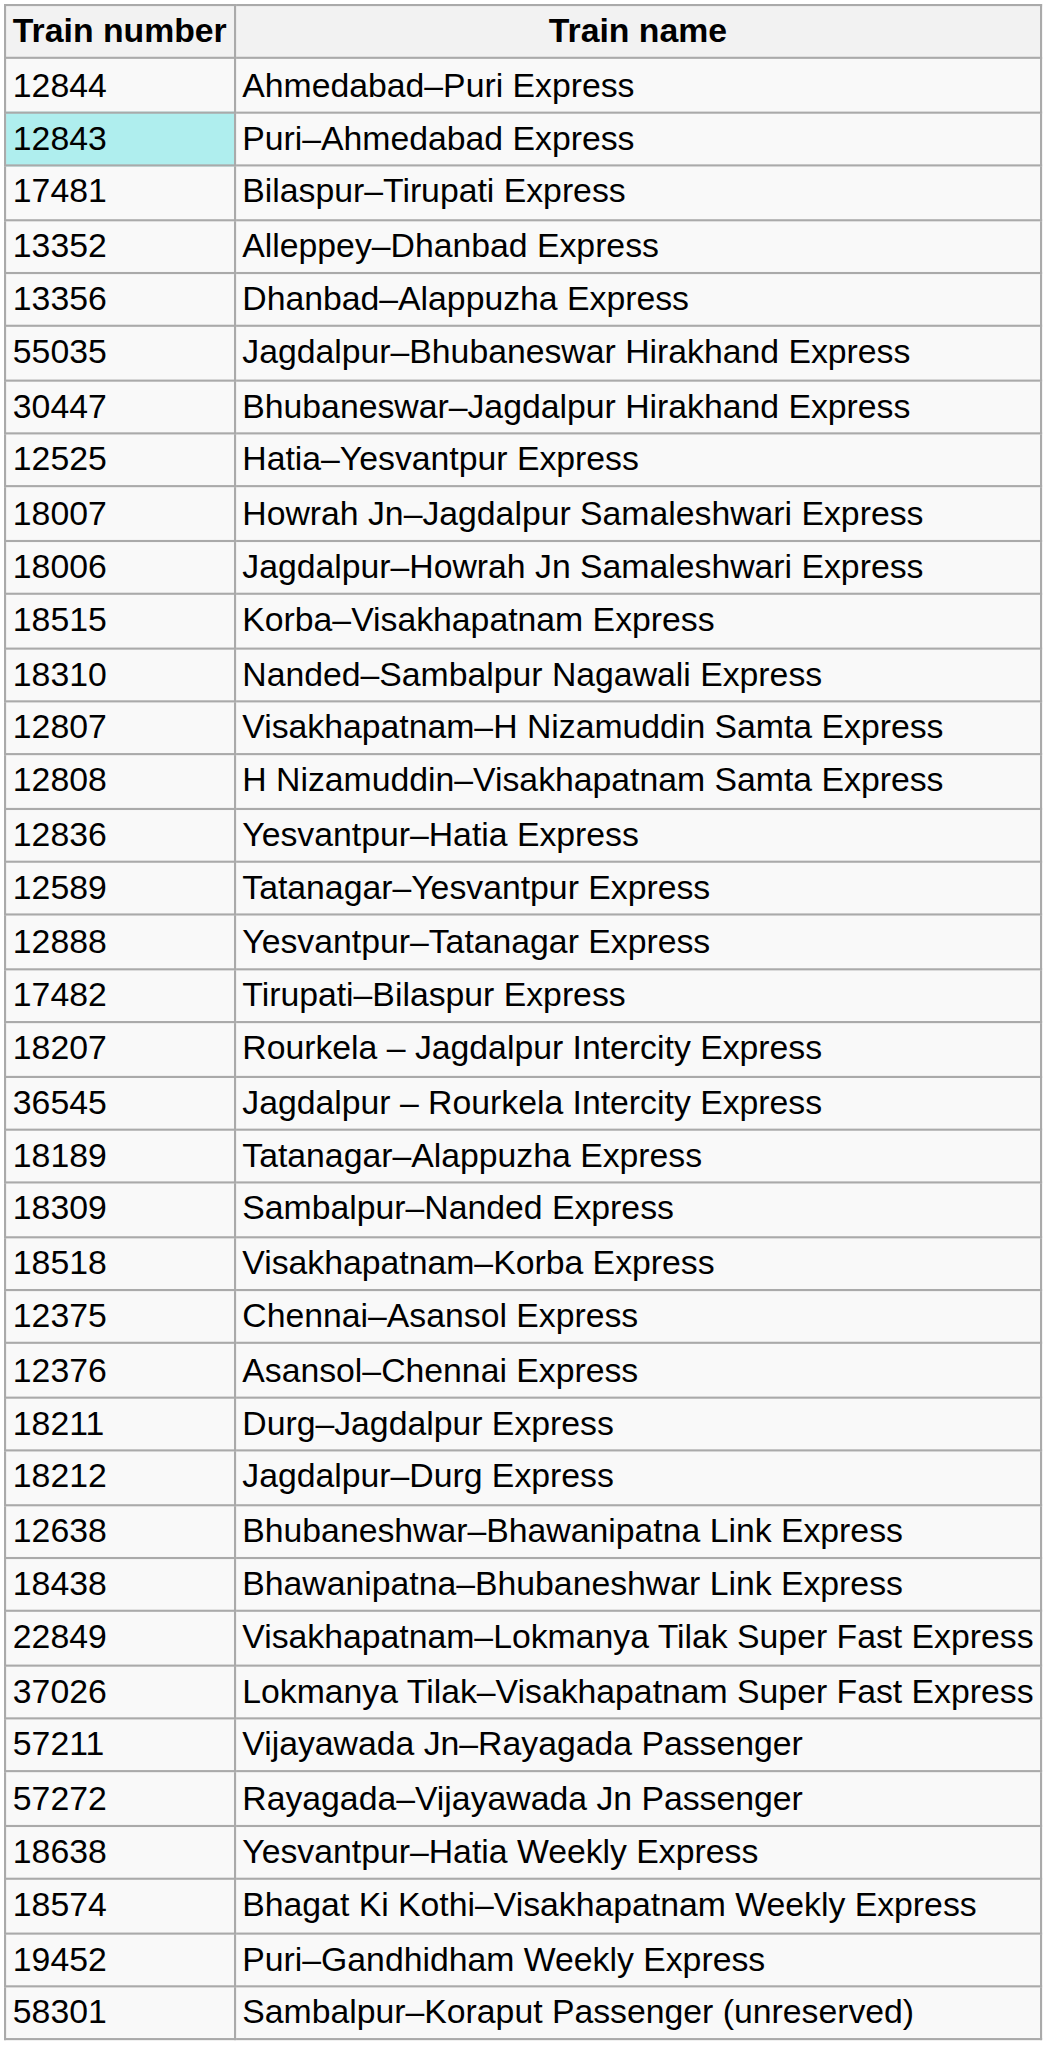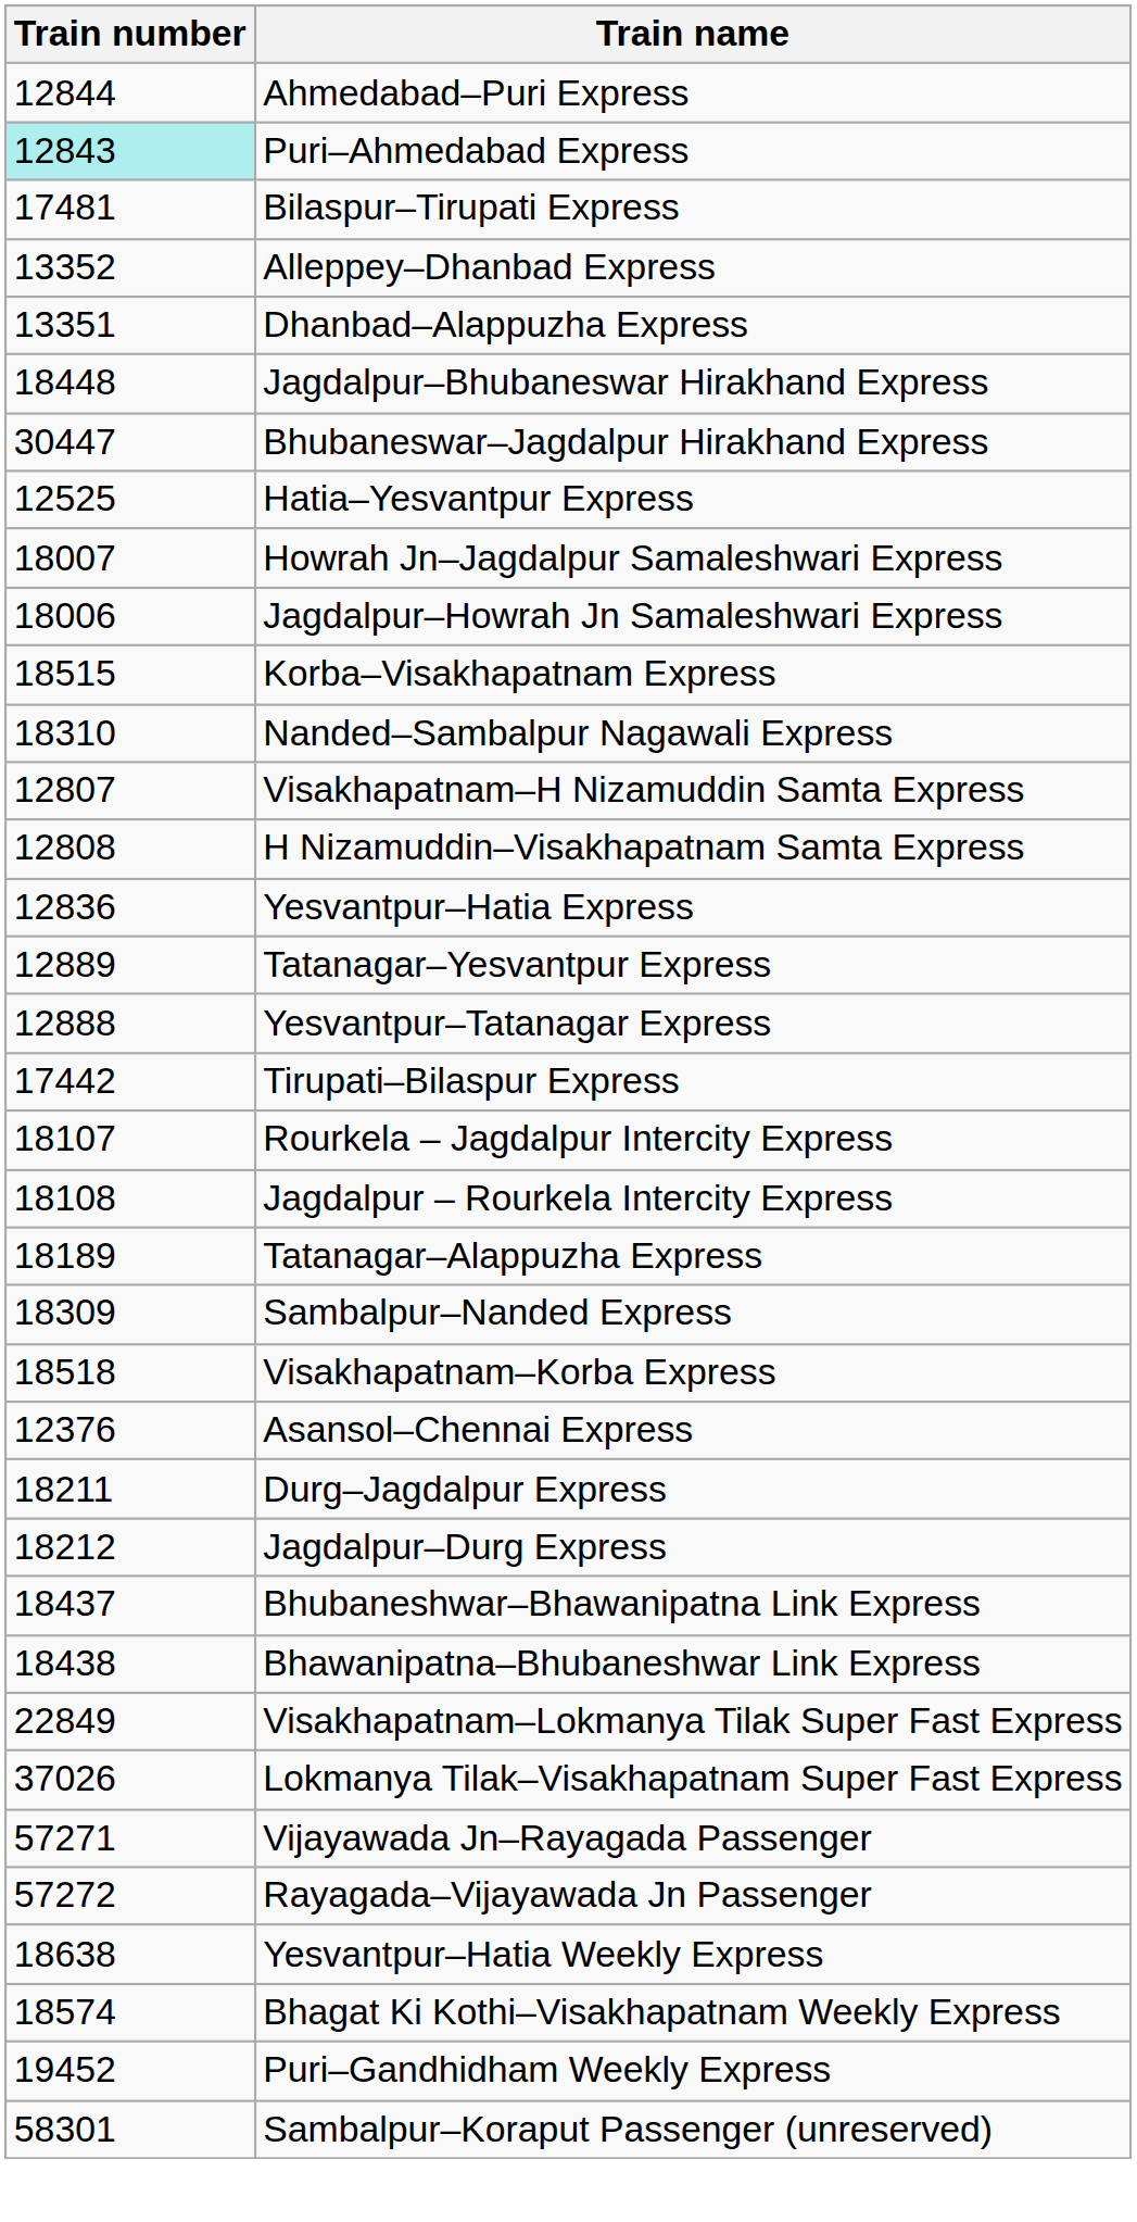 <table class="wikitable">
 <tr>
 <th>Train number</th>
 <th>Train name</th>
 </tr>
 <tr>
 <td>12844</td>
 <td>Ahmedabad–Puri Express</td>
 </tr>
 <tr>
 <td style="background: paleturquoise;">12843</td>
 <td>Puri–Ahmedabad Express</td>
 </tr>
 <tr>
 <td>17481</td>
 <td>Bilaspur–Tirupati Express</td>
 </tr>
 <tr>
 <td>13352</td>
 <td>Alleppey–Dhanbad Express</td>
 </tr>
 <tr>
-<td>13356</td>
+<td>13351</td>
 <td>Dhanbad–Alappuzha Express</td>
 </tr>
 <tr>
-<td>55035</td>
+<td>18448</td>
 <td>Jagdalpur–Bhubaneswar Hirakhand Express</td>
 </tr>
 <tr>
 <td>30447</td>
 <td>Bhubaneswar–Jagdalpur Hirakhand Express</td>
 </tr>
 <tr>
 <td>12525</td>
 <td>Hatia–Yesvantpur Express</td>
 </tr>
 <tr>
 <td>18007</td>
 <td>Howrah Jn–Jagdalpur Samaleshwari Express</td>
 </tr>
 <tr>
 <td>18006</td>
 <td>Jagdalpur–Howrah Jn Samaleshwari Express</td>
 </tr>
 <tr>
 <td>18515</td>
 <td>Korba–Visakhapatnam Express</td>
 </tr>
 <tr>
 <td>18310</td>
 <td>Nanded–Sambalpur Nagawali Express</td>
 </tr>
 <tr>
 <td>12807</td>
 <td>Visakhapatnam–H Nizamuddin Samta Express</td>
 </tr>
 <tr>
 <td>12808</td>
 <td>H Nizamuddin–Visakhapatnam Samta Express</td>
 </tr>
 <tr>
 <td>12836</td>
 <td>Yesvantpur–Hatia Express</td>
 </tr>
 <tr>
-<td>12589</td>
+<td>12889</td>
 <td>Tatanagar–Yesvantpur Express</td>
 </tr>
 <tr>
 <td>12888</td>
 <td>Yesvantpur–Tatanagar Express</td>
 </tr>
 <tr>
-<td>17482</td>
+<td>17442</td>
 <td>Tirupati–Bilaspur Express</td>
 </tr>
 <tr>
-<td>18207</td>
+<td>18107</td>
 <td>Rourkela – Jagdalpur Intercity Express</td>
 </tr>
 <tr>
-<td>36545</td>
+<td>18108</td>
 <td>Jagdalpur – Rourkela Intercity Express</td>
 </tr>
 <tr>
 <td>18189</td>
 <td>Tatanagar–Alappuzha Express</td>
 </tr>
 <tr>
 <td>18309</td>
 <td>Sambalpur–Nanded Express</td>
 </tr>
 <tr>
 <td>18518</td>
 <td>Visakhapatnam–Korba Express</td>
 </tr>
 <tr>
-<td>12375</td>
-<td>Chennai–Asansol Express</td>
-</tr>
-<tr>
 <td>12376</td>
 <td>Asansol–Chennai Express</td>
 </tr>
 <tr>
 <td>18211</td>
 <td>Durg–Jagdalpur Express</td>
 </tr>
 <tr>
 <td>18212</td>
 <td>Jagdalpur–Durg Express</td>
 </tr>
 <tr>
-<td>12638</td>
+<td>18437</td>
 <td>Bhubaneshwar–Bhawanipatna Link Express</td>
 </tr>
 <tr>
 <td>18438</td>
 <td>Bhawanipatna–Bhubaneshwar Link Express</td>
 </tr>
 <tr>
 <td>22849</td>
 <td>Visakhapatnam–Lokmanya Tilak Super Fast Express</td>
 </tr>
 <tr>
 <td>37026</td>
 <td>Lokmanya Tilak–Visakhapatnam Super Fast Express</td>
 </tr>
 <tr>
-<td>57211</td>
+<td>57271</td>
 <td>Vijayawada Jn–Rayagada Passenger</td>
 </tr>
 <tr>
 <td>57272</td>
 <td>Rayagada–Vijayawada Jn Passenger</td>
 </tr>
 <tr>
 <td>18638</td>
 <td>Yesvantpur–Hatia Weekly Express</td>
 </tr>
 <tr>
 <td>18574</td>
 <td>Bhagat Ki Kothi–Visakhapatnam Weekly Express</td>
 </tr>
 <tr>
 <td>19452</td>
 <td>Puri–Gandhidham Weekly Express</td>
 </tr>
 <tr>
 <td>58301</td>
 <td>Sambalpur–Koraput Passenger (unreserved)</td>
 </tr>
 </table>
